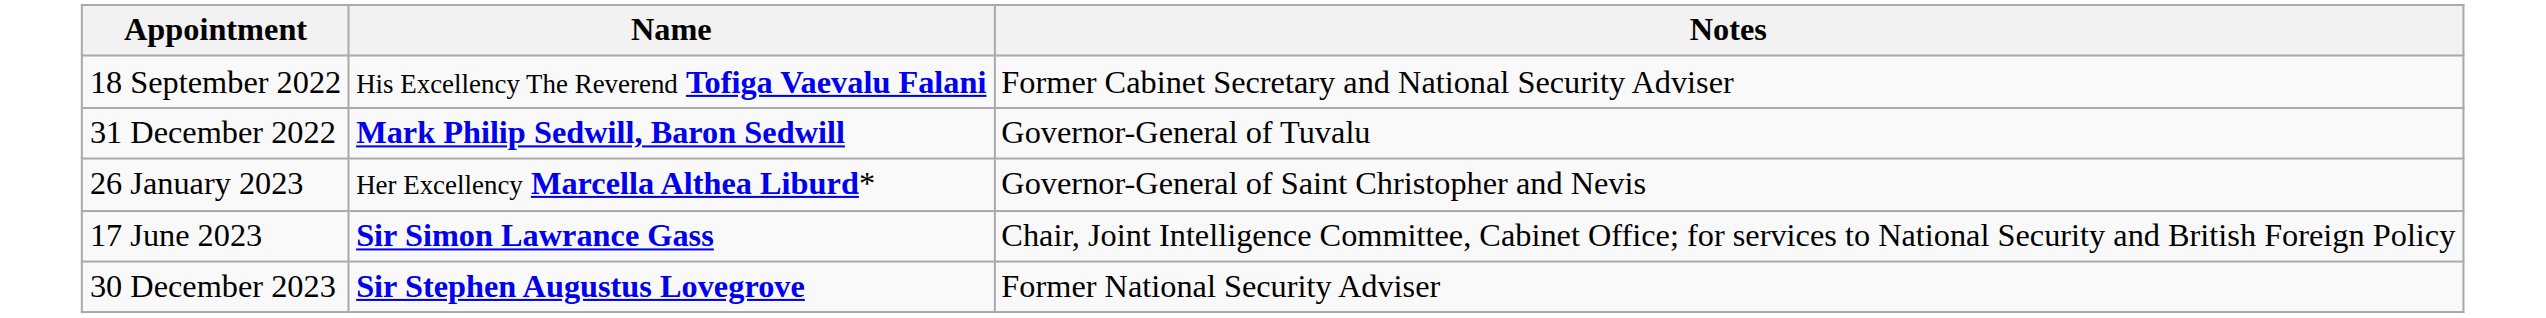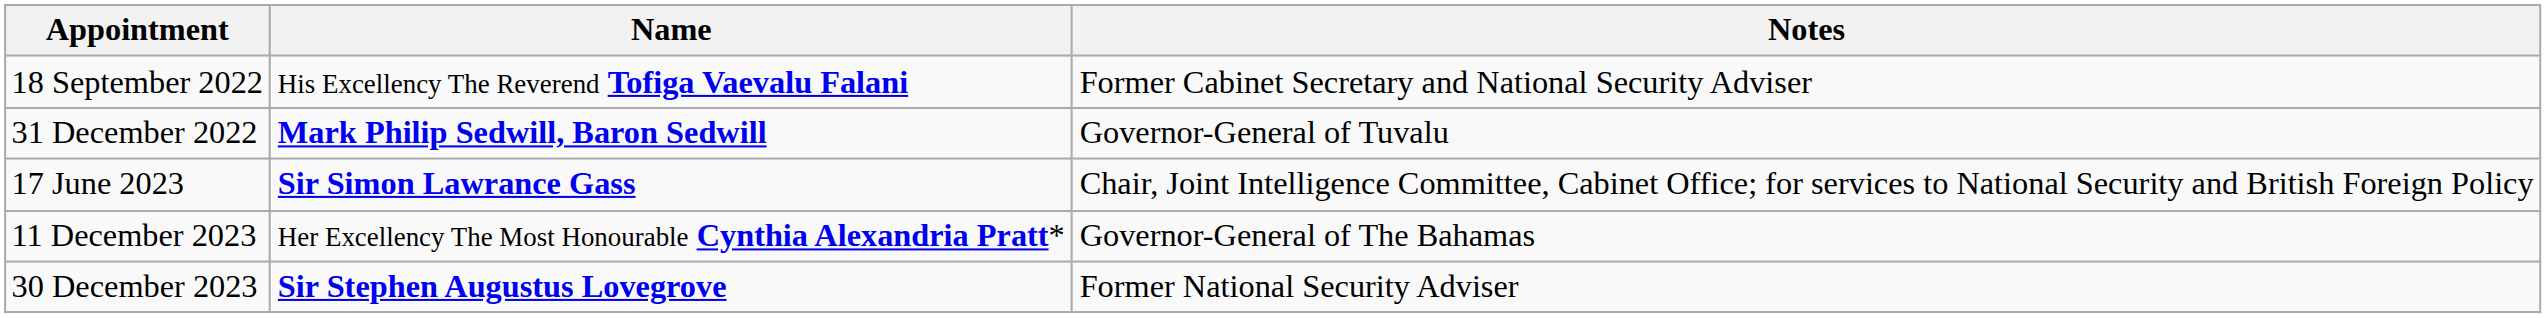 <table class="wikitable" style="margin: 1em auto 1em auto">
 <tr>
 <th>Appointment</th>
 <th>Name</th>
 <th>Notes</th>
 </tr>
 <tr>
 <td>18 September 2022</td>
 <td><small>His Excellency The Reverend</small> <strong><a href='#'>Tofiga Vaevalu Falani</a></strong></td>
 <td>Former Cabinet Secretary and National Security Adviser</td>
 </tr>
 <tr>
 <td>31 December 2022</td>
 <td><a href='#'><strong>Mark Philip Sedwill, Baron Sedwill</strong></a></td>
 <td>Governor-General of Tuvalu</td>
 </tr>
 <tr>
-<td>26 January 2023</td>
-<td><small>Her Excellency</small> <a href='#'><strong>Marcella Althea Liburd</strong></a>*</td>
-<td>Governor-General of Saint Christopher and Nevis</td>
-</tr>
-<tr>
 <td>17 June 2023</td>
 <td><a href='#'><strong>Sir Simon Lawrance Gass</strong></a></td>
 <td>Chair, Joint Intelligence Committee, Cabinet Office; for services to National Security and British Foreign Policy</td>
+</tr>
+<tr>
+<td>11 December 2023</td>
+<td><small>Her Excellency The Most Honourable</small> <a href='#'><strong>Cynthia Alexandria Pratt</strong></a>*</td>
+<td>Governor-General of The Bahamas</td>
 </tr>
 <tr>
 <td>30 December 2023</td>
 <td><a href='#'><strong>Sir Stephen Augustus Lovegrove</strong></a></td>
 <td>Former National Security Adviser</td>
 </tr>
 </table>
